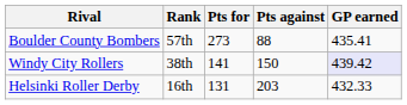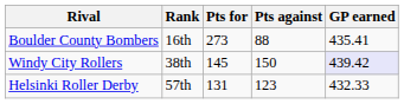 <table class="wikitable">
 <tr>
 <th>Rival</th>
 <th>Rank</th>
 <th>Pts for</th>
 <th>Pts against</th>
 <th>GP earned</th>
 </tr>
 <tr>
 <td><a href='#'>Boulder County Bombers</a></td>
-<td>57th</td>
+<td>16th</td>
 <td>273</td>
 <td>88</td>
 <td>435.41</td>
 </tr>
 <tr>
 <td><a href='#'>Windy City Rollers</a></td>
 <td>38th</td>
-<td>141</td>
+<td>145</td>
 <td>150</td>
 <td style="background: lavender;">439.42</td>
 </tr>
 <tr>
 <td><a href='#'>Helsinki Roller Derby</a></td>
-<td>16th</td>
+<td>57th</td>
 <td>131</td>
-<td>203</td>
+<td>123</td>
 <td>432.33</td>
 </tr>
 </table>
